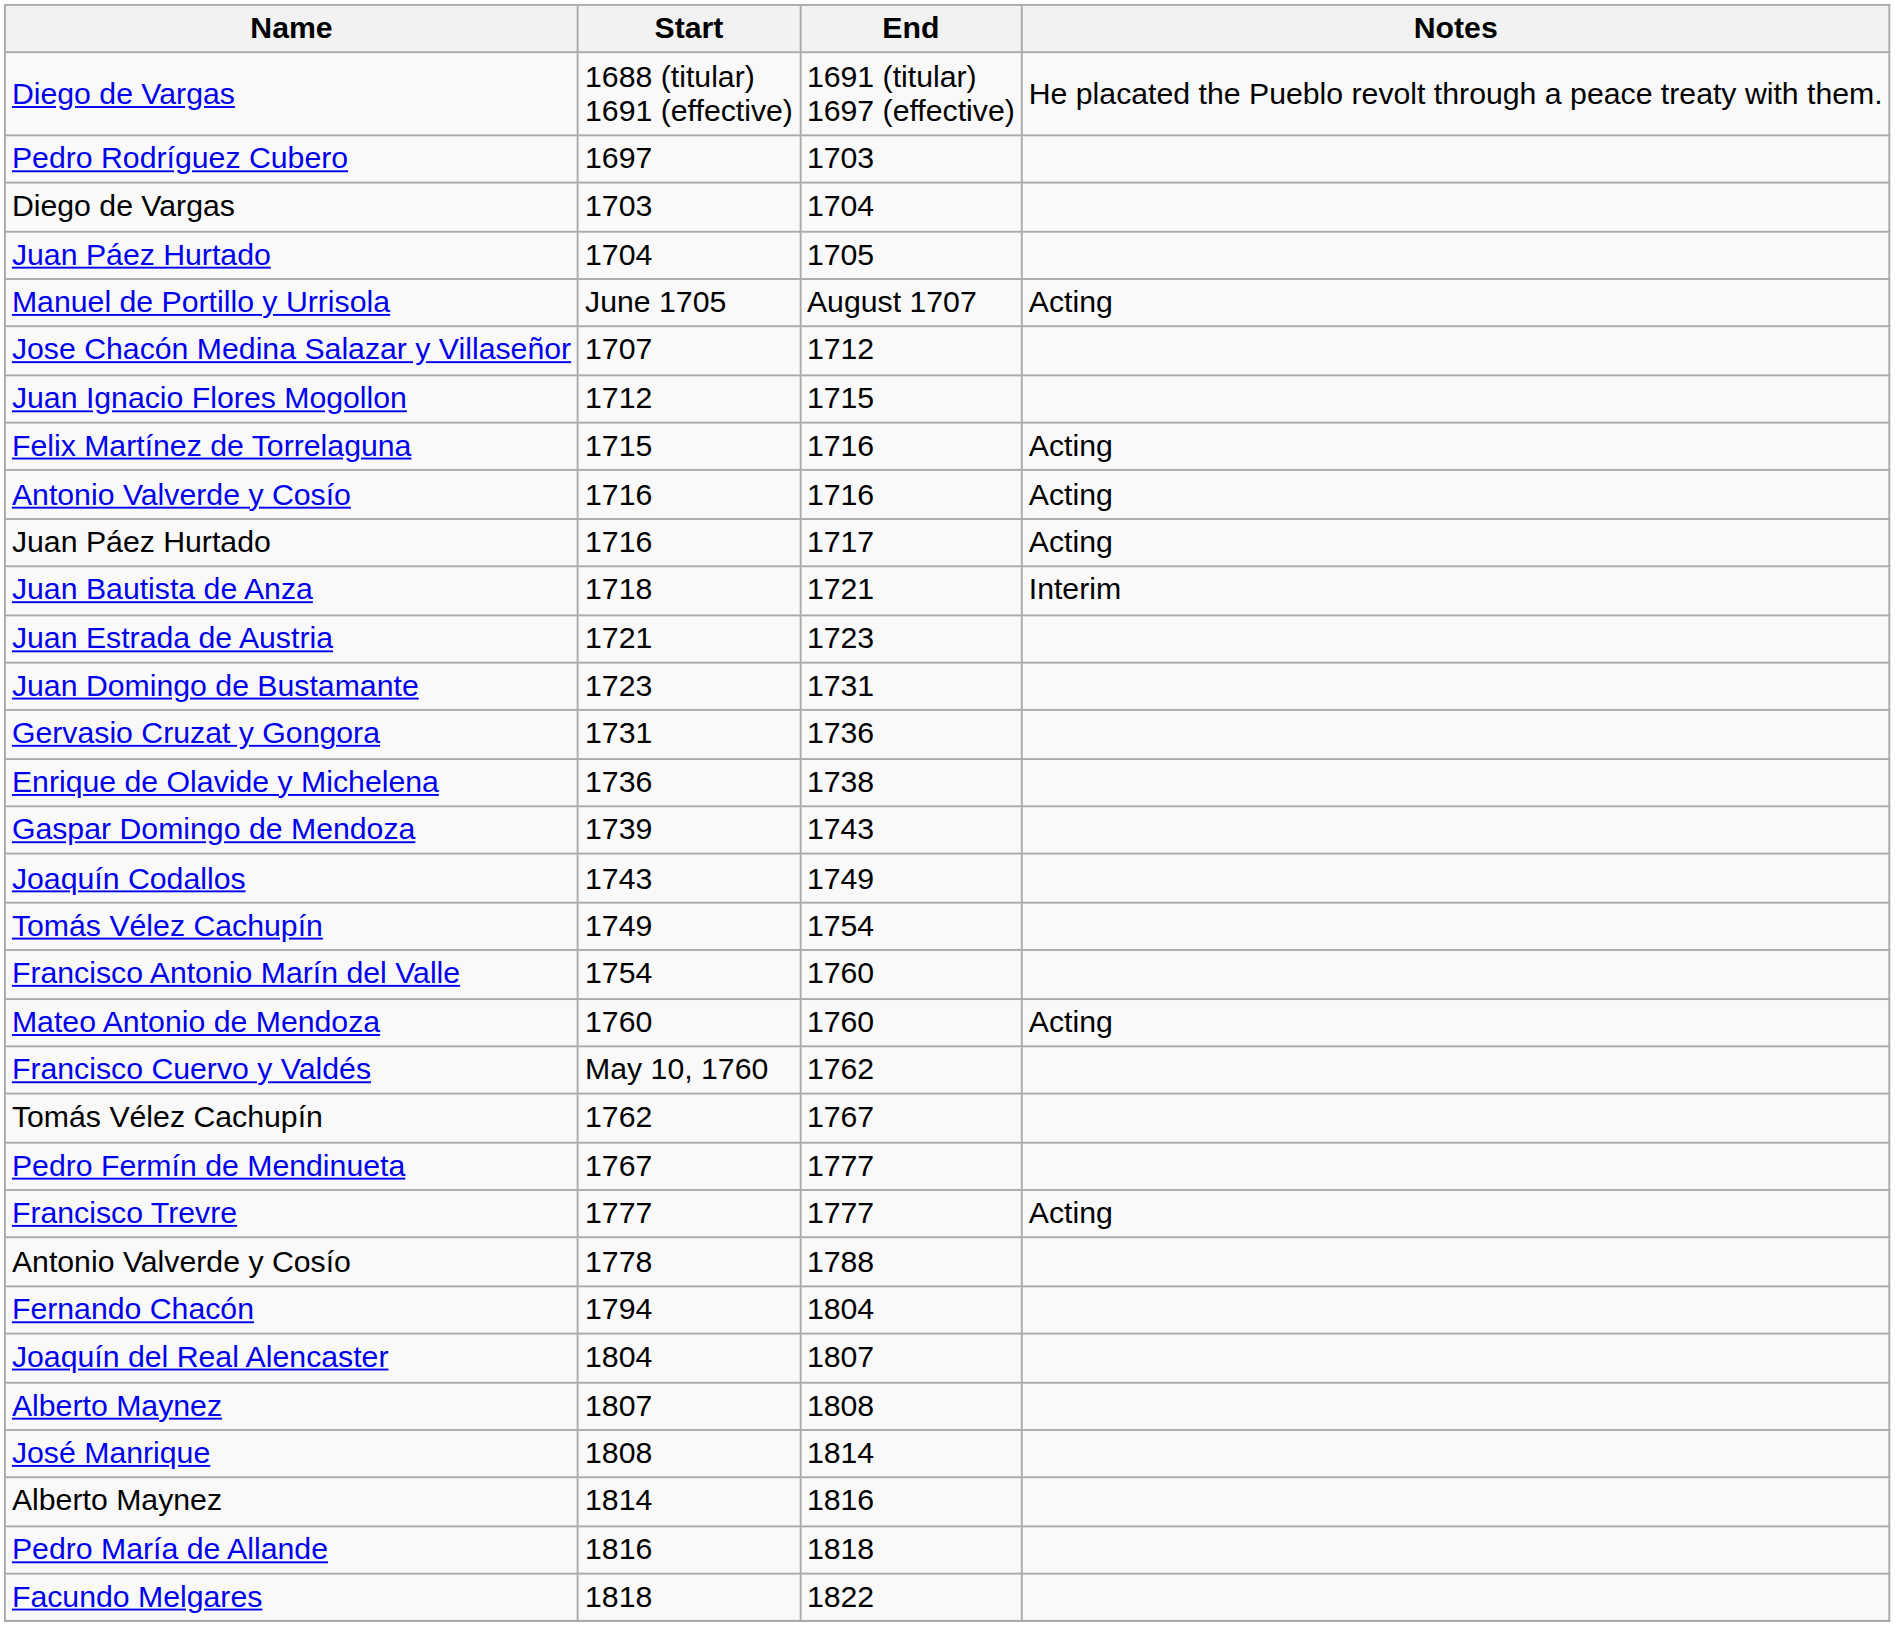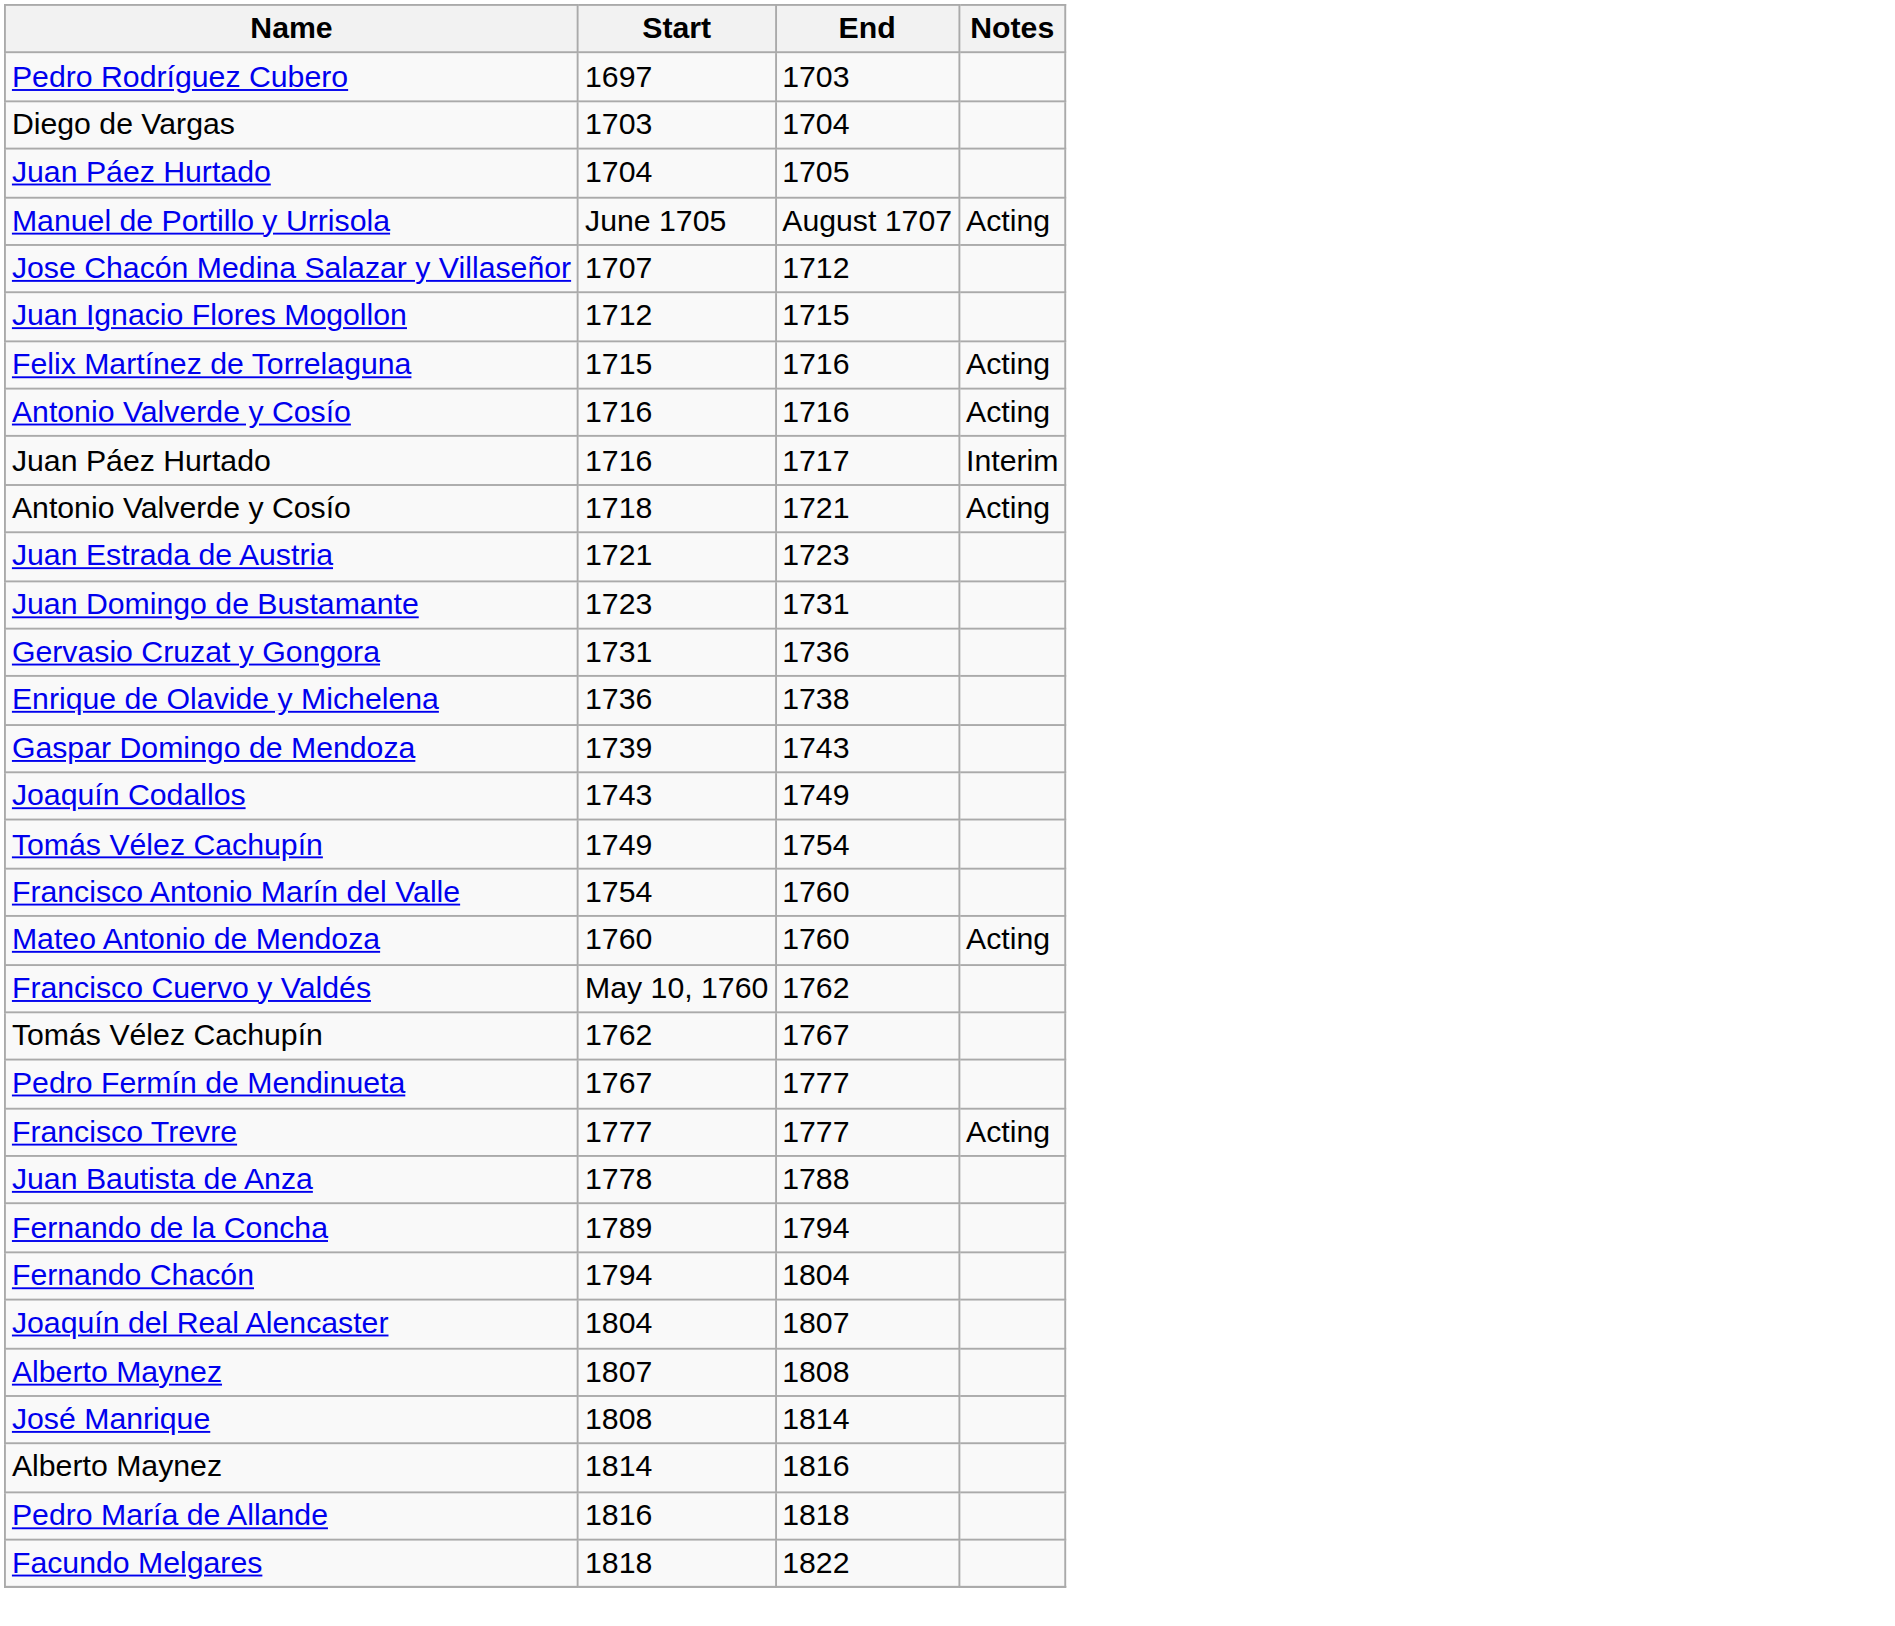 <table class=wikitable>
 <tr>
 <th>Name</th>
 <th>Start</th>
 <th>End</th>
 <th>Notes</th>
-</tr>
-<tr>
-<td><a href='#'>Diego de Vargas</a></td>
-<td>1688 (titular)<br> 1691 (effective)</td>
-<td>1691 (titular)<br> 1697 (effective)</td>
-<td>He placated the Pueblo revolt through a peace treaty with them.</td>
 </tr>
 <tr>
 <td><a href='#'>Pedro Rodríguez Cubero</a></td>
 <td>1697</td>
 <td>1703</td>
 <td></td>
 </tr>
 <tr>
 <td>Diego de Vargas</td>
 <td>1703</td>
 <td>1704</td>
 <td></td>
 </tr>
 <tr>
 <td><a href='#'>Juan Páez Hurtado</a></td>
 <td>1704</td>
 <td>1705</td>
 <td></td>
 </tr>
 <tr>
 <td><a href='#'>Manuel de Portillo y Urrisola</a></td>
 <td>June 1705</td>
 <td>August 1707</td>
 <td>Acting</td>
 </tr>
 <tr>
 <td><a href='#'>Jose Chacón Medina Salazar y Villaseñor</a></td>
 <td>1707</td>
 <td>1712</td>
 <td></td>
 </tr>
 <tr>
 <td><a href='#'>Juan Ignacio Flores Mogollon</a></td>
 <td>1712</td>
 <td>1715</td>
 <td></td>
 </tr>
 <tr>
 <td><a href='#'>Felix Martínez de Torrelaguna</a></td>
 <td>1715</td>
 <td>1716</td>
 <td>Acting</td>
 </tr>
 <tr>
 <td><a href='#'>Antonio Valverde y Cosío</a></td>
 <td>1716</td>
 <td>1716</td>
 <td>Acting</td>
 </tr>
 <tr>
 <td>Juan Páez Hurtado</td>
 <td>1716</td>
 <td>1717</td>
-<td>Acting</td>
+<td>Interim</td>
 </tr>
 <tr>
-<td><a href='#'>Juan Bautista de Anza</a></td>
+<td>Antonio Valverde y Cosío</td>
 <td>1718</td>
 <td>1721</td>
-<td>Interim</td>
+<td>Acting</td>
 </tr>
 <tr>
 <td><a href='#'>Juan Estrada de Austria</a></td>
 <td>1721</td>
 <td>1723</td>
 <td></td>
 </tr>
 <tr>
 <td><a href='#'>Juan Domingo de Bustamante</a></td>
 <td>1723</td>
 <td>1731</td>
 <td></td>
 </tr>
 <tr>
 <td><a href='#'>Gervasio Cruzat y Gongora</a></td>
 <td>1731</td>
 <td>1736</td>
 <td></td>
 </tr>
 <tr>
 <td><a href='#'>Enrique de Olavide y Michelena</a></td>
 <td>1736</td>
 <td>1738</td>
 <td></td>
 </tr>
 <tr>
 <td><a href='#'>Gaspar Domingo de Mendoza</a></td>
 <td>1739</td>
 <td>1743</td>
 <td></td>
 </tr>
 <tr>
 <td><a href='#'>Joaquín Codallos</a></td>
 <td>1743</td>
 <td>1749</td>
 <td></td>
 </tr>
 <tr>
 <td><a href='#'>Tomás Vélez Cachupín</a></td>
 <td>1749</td>
 <td>1754</td>
 <td></td>
 </tr>
 <tr>
 <td><a href='#'>Francisco Antonio Marín del Valle</a></td>
 <td>1754</td>
 <td>1760</td>
 <td></td>
 </tr>
 <tr>
 <td><a href='#'>Mateo Antonio de Mendoza</a></td>
 <td>1760</td>
 <td>1760</td>
 <td>Acting</td>
 </tr>
 <tr>
 <td><a href='#'>Francisco Cuervo y Valdés</a></td>
 <td>May 10, 1760</td>
 <td>1762</td>
 <td></td>
 </tr>
 <tr>
 <td>Tomás Vélez Cachupín</td>
 <td>1762</td>
 <td>1767</td>
 <td></td>
 </tr>
 <tr>
 <td><a href='#'>Pedro Fermín de Mendinueta</a></td>
 <td>1767</td>
 <td>1777</td>
 <td></td>
 </tr>
 <tr>
 <td><a href='#'>Francisco Trevre</a></td>
 <td>1777</td>
 <td>1777</td>
 <td>Acting</td>
 </tr>
 <tr>
-<td>Antonio Valverde y Cosío</td>
+<td><a href='#'>Juan Bautista de Anza</a></td>
 <td>1778</td>
 <td>1788</td>
+<td></td>
+</tr>
+<tr>
+<td><a href='#'>Fernando de la Concha</a></td>
+<td>1789</td>
+<td>1794</td>
 <td></td>
 </tr>
 <tr>
 <td><a href='#'>Fernando Chacón</a></td>
 <td>1794</td>
 <td>1804</td>
 <td></td>
 </tr>
 <tr>
 <td><a href='#'>Joaquín del Real Alencaster</a></td>
 <td>1804</td>
 <td>1807</td>
 <td></td>
 </tr>
 <tr>
 <td><a href='#'>Alberto Maynez</a></td>
 <td>1807</td>
 <td>1808</td>
 <td></td>
 </tr>
 <tr>
 <td><a href='#'>José Manrique</a></td>
 <td>1808</td>
 <td>1814</td>
 <td></td>
 </tr>
 <tr>
 <td>Alberto Maynez</td>
 <td>1814</td>
 <td>1816</td>
 <td></td>
 </tr>
 <tr>
 <td><a href='#'>Pedro María de Allande</a></td>
 <td>1816</td>
 <td>1818</td>
 <td></td>
 </tr>
 <tr>
 <td><a href='#'>Facundo Melgares</a></td>
 <td>1818</td>
 <td>1822</td>
 <td></td>
 </tr>
 <tr>
 </tr>
 </table>
